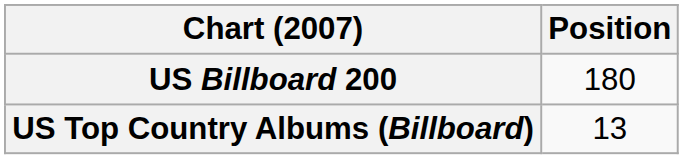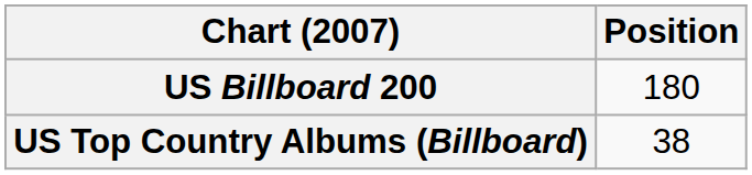 <table class="wikitable sortable plainrowheaders" style="text-align:center">
 <tr>
 <th scope="col">Chart (2007)</th>
 <th scope="col">Position</th>
 </tr>
 <tr>
 <th scope="row">US <em>Billboard</em> 200</th>
 <td>180</td>
 </tr>
 <tr>
 <th scope="row">US Top Country Albums (<em>Billboard</em>)</th>
-<td>13</td>
+<td>38</td>
 </tr>
 </table>
